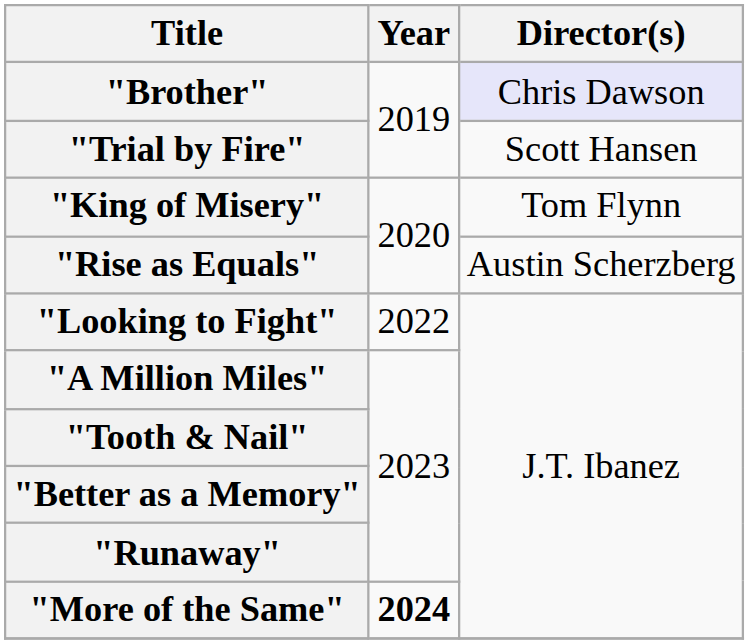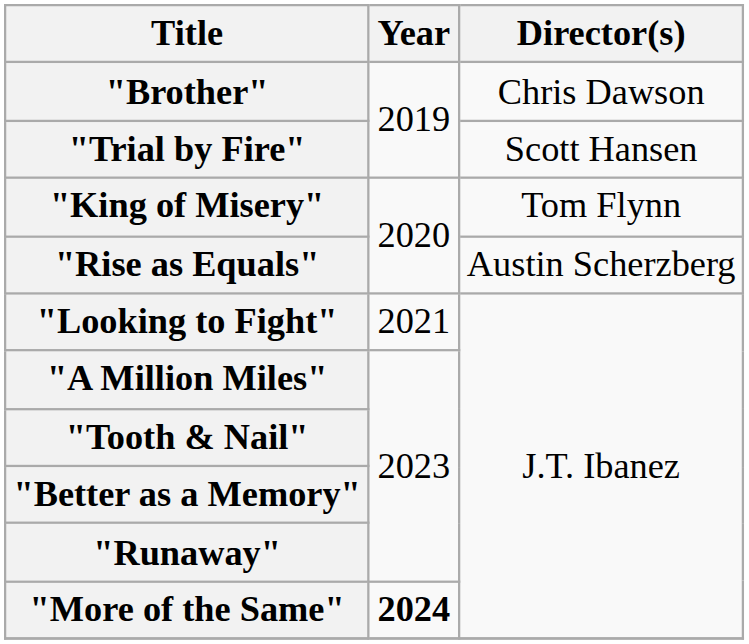 <table class="wikitable plainrowheaders" style="text-align:center;">
 <tr>
 <th scope="col">Title</th>
 <th scope="col">Year</th>
 <th scope="col">Director(s)</th>
 </tr>
 <tr>
 <th scope="row">"Brother"</th>
 <td rowspan="2">2019</td>
-<td style="background: lavender;">Chris Dawson</td>
+<td>Chris Dawson</td>
 </tr>
 <tr>
 <th scope="row">"Trial by Fire"</th>
 <td>Scott Hansen</td>
 </tr>
 <tr>
 <th scope="row">"King of Misery"</th>
 <td rowspan="2">2020</td>
 <td>Tom Flynn</td>
 </tr>
 <tr>
 <th scope="row">"Rise as Equals"</th>
 <td>Austin Scherzberg</td>
 </tr>
 <tr>
 <th scope="row">"Looking to Fight"</th>
-<td>2022</td>
+<td>2021</td>
 <td rowspan="6">J.T. Ibanez</td>
 </tr>
 <tr>
 <th scope="row">"A Million Miles"</th>
 <td rowspan="4">2023</td>
 </tr>
 <tr>
 <th scope="row">"Tooth & Nail"</th>
 </tr>
 <tr>
 <th scope="row">"Better as a Memory"</th>
 </tr>
 <tr>
 <th scope="row">"Runaway"</th>
 </tr>
 <tr>
 <th scope="row">"More of the Same"</th>
 <td><strong>2024</strong></td>
 </tr>
 <tr>
 </tr>
 </table>
